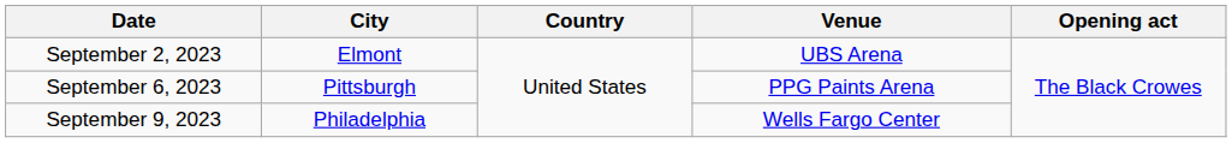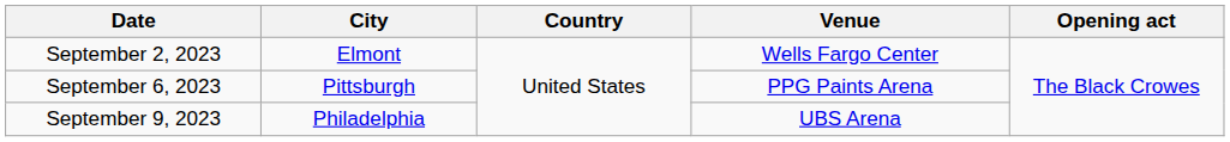 <table class="wikitable" style="text-align:center;">
 <tr>
 <th scope="col" style="width:12em;">Date</th>
 <th scope="col" style="width:10em;">City</th>
 <th scope="col" style="width:10em;">Country</th>
 <th scope="col" style="width:15em;">Venue</th>
 <th scope="col" style="width:10em;">Opening act</th>
 </tr>
 <tr>
 <td>September 2, 2023</td>
 <td><a href='#'>Elmont</a></td>
 <td rowspan="3">United States</td>
-<td><a href='#'>UBS Arena</a></td>
+<td><a href='#'>Wells Fargo Center</a></td>
 <td rowspan="3"><a href='#'>The Black Crowes</a></td>
 </tr>
 <tr>
 <td>September 6, 2023</td>
 <td><a href='#'>Pittsburgh</a></td>
 <td><a href='#'>PPG Paints Arena</a></td>
 </tr>
 <tr>
 <td>September 9, 2023</td>
 <td><a href='#'>Philadelphia</a></td>
-<td><a href='#'>Wells Fargo Center</a></td>
+<td><a href='#'>UBS Arena</a></td>
 </tr>
 </table>
